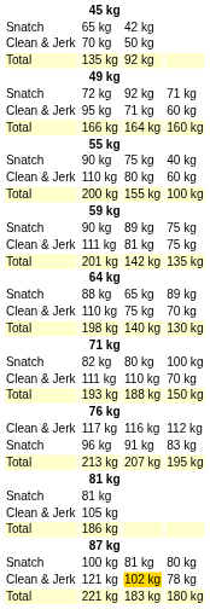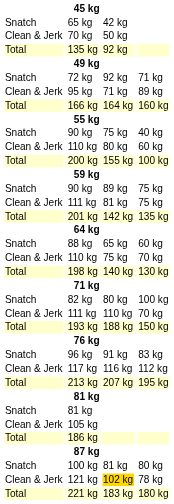 <table>
 <tr>
 <th colspan=7>45 kg</th>
 </tr>
 <tr>
 <td>Snatch</td>
 <td></td>
 <td>65 kg</td>
 <td></td>
 <td>42 kg</td>
 <td></td>
 <td></td>
 </tr>
 <tr>
 <td>Clean & Jerk</td>
 <td></td>
 <td>70 kg</td>
 <td></td>
 <td>50 kg</td>
 <td></td>
 <td></td>
 </tr>
 <tr bgcolor=ffffcc>
 <td>Total</td>
 <td></td>
 <td>135 kg</td>
 <td></td>
 <td>92 kg</td>
 <td></td>
 <td></td>
 </tr>
 <tr>
 <th colspan=7>49 kg</th>
 </tr>
 <tr>
 <td>Snatch</td>
 <td></td>
 <td>72 kg</td>
 <td></td>
 <td>92 kg</td>
 <td></td>
 <td>71 kg</td>
 </tr>
 <tr>
 <td>Clean & Jerk</td>
 <td></td>
 <td>95 kg</td>
 <td></td>
 <td>71 kg</td>
 <td></td>
-<td>60 kg</td>
+<td>89 kg</td>
 </tr>
 <tr bgcolor=ffffcc>
 <td>Total</td>
 <td></td>
 <td>166 kg</td>
 <td></td>
 <td>164 kg</td>
 <td></td>
 <td>160 kg</td>
 </tr>
 <tr>
 <th colspan=7>55 kg</th>
 </tr>
 <tr>
 <td>Snatch</td>
 <td></td>
 <td>90 kg</td>
 <td></td>
 <td>75 kg</td>
 <td></td>
 <td>40 kg</td>
 </tr>
 <tr>
 <td>Clean & Jerk</td>
 <td></td>
 <td>110 kg</td>
 <td></td>
 <td>80 kg</td>
 <td></td>
 <td>60 kg</td>
 </tr>
 <tr bgcolor=ffffcc>
 <td>Total</td>
 <td></td>
 <td>200 kg</td>
 <td></td>
 <td>155 kg</td>
 <td></td>
 <td>100 kg</td>
 </tr>
 <tr>
 <th colspan=7>59 kg</th>
 </tr>
 <tr>
 <td>Snatch</td>
 <td></td>
 <td>90 kg</td>
 <td></td>
 <td>89 kg</td>
 <td></td>
 <td>75 kg</td>
 </tr>
 <tr>
 <td>Clean & Jerk</td>
 <td></td>
 <td>111 kg</td>
 <td></td>
 <td>81 kg</td>
 <td></td>
 <td>75 kg</td>
 </tr>
 <tr bgcolor=ffffcc>
 <td>Total</td>
 <td></td>
 <td>201 kg</td>
 <td></td>
 <td>142 kg</td>
 <td></td>
 <td>135 kg</td>
 </tr>
 <tr>
 <th colspan=7>64 kg</th>
 </tr>
 <tr>
 <td>Snatch</td>
 <td></td>
 <td>88 kg</td>
 <td></td>
 <td>65 kg</td>
 <td></td>
-<td>89 kg</td>
+<td>60 kg</td>
 </tr>
 <tr>
 <td>Clean & Jerk</td>
 <td></td>
 <td>110 kg</td>
 <td></td>
 <td>75 kg</td>
 <td></td>
 <td>70 kg</td>
 </tr>
 <tr bgcolor=ffffcc>
 <td>Total</td>
 <td></td>
 <td>198 kg</td>
 <td></td>
 <td>140 kg</td>
 <td></td>
 <td>130 kg</td>
 </tr>
 <tr>
 <th colspan=7>71 kg</th>
 </tr>
 <tr>
 <td>Snatch</td>
 <td></td>
 <td>82 kg</td>
 <td></td>
 <td>80 kg</td>
 <td></td>
 <td>100 kg</td>
 </tr>
 <tr>
 <td>Clean & Jerk</td>
 <td></td>
 <td>111 kg</td>
 <td></td>
 <td>110 kg</td>
 <td></td>
 <td>70 kg</td>
 </tr>
 <tr bgcolor=ffffcc>
 <td>Total</td>
 <td></td>
 <td>193 kg</td>
 <td></td>
 <td>188 kg</td>
 <td></td>
 <td>150 kg</td>
 </tr>
 <tr>
 <th colspan=7>76 kg</th>
 </tr>
 <tr>
+<td>Snatch</td>
+<td></td>
+<td>96 kg</td>
+<td></td>
+<td>91 kg</td>
+<td></td>
+<td>83 kg</td>
+</tr>
+<tr>
 <td>Clean & Jerk</td>
 <td></td>
 <td>117 kg</td>
 <td></td>
 <td>116 kg</td>
 <td></td>
 <td>112 kg</td>
-</tr>
-<tr>
-<td>Snatch</td>
-<td></td>
-<td>96 kg</td>
-<td></td>
-<td>91 kg</td>
-<td></td>
-<td>83 kg</td>
 </tr>
 <tr bgcolor=ffffcc>
 <td>Total</td>
 <td></td>
 <td>213 kg</td>
 <td></td>
 <td>207 kg</td>
 <td></td>
 <td>195 kg</td>
 </tr>
 <tr>
 <th colspan=7>81 kg</th>
 </tr>
 <tr>
 <td>Snatch</td>
 <td></td>
 <td>81 kg</td>
 <td></td>
 <td></td>
 <td></td>
 <td></td>
 </tr>
 <tr>
 <td>Clean & Jerk</td>
 <td></td>
 <td>105 kg</td>
 <td></td>
 <td></td>
 <td></td>
 <td></td>
 </tr>
 <tr bgcolor=ffffcc>
 <td>Total</td>
 <td></td>
 <td>186 kg</td>
 <td></td>
 <td></td>
 <td></td>
 <td></td>
 </tr>
 <tr>
 <th colspan=7>87 kg</th>
 </tr>
 <tr>
 <td>Snatch</td>
 <td></td>
 <td>100 kg</td>
 <td></td>
 <td>81 kg</td>
 <td></td>
 <td>80 kg</td>
 </tr>
 <tr>
 <td>Clean & Jerk</td>
 <td></td>
 <td>121 kg</td>
 <td></td>
 <td style="background: gold;">102 kg</td>
 <td></td>
 <td>78 kg</td>
 </tr>
 <tr bgcolor=ffffcc>
 <td>Total</td>
 <td></td>
 <td>221 kg</td>
 <td></td>
 <td>183 kg</td>
 <td></td>
 <td>180 kg</td>
 </tr>
 <tr>
 </tr>
 </table>
